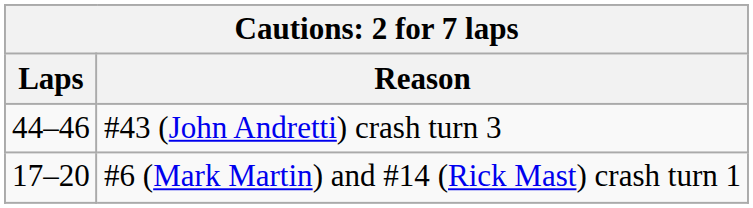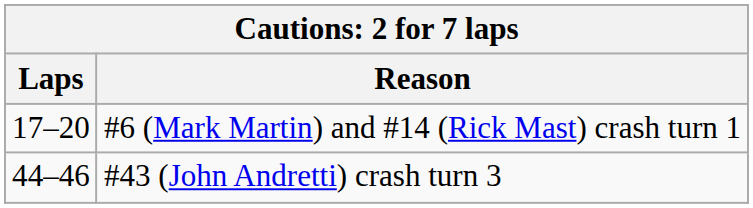 <table class="wikitable">
 <tr>
 <th colspan=2>Cautions: 2 for 7 laps</th>
 </tr>
 <tr>
 <th>Laps</th>
 <th>Reason</th>
 </tr>
 <tr>
+<td>17–20</td>
+<td>#6 (<a href='#'>Mark Martin</a>) and #14 (<a href='#'>Rick Mast</a>) crash turn 1</td>
+</tr>
+<tr>
 <td>44–46</td>
 <td>#43 (<a href='#'>John Andretti</a>) crash turn 3</td>
 </tr>
-<tr>
-<td>17–20</td>
-<td>#6 (<a href='#'>Mark Martin</a>) and #14 (<a href='#'>Rick Mast</a>) crash turn 1</td>
-</tr>
 </table>
